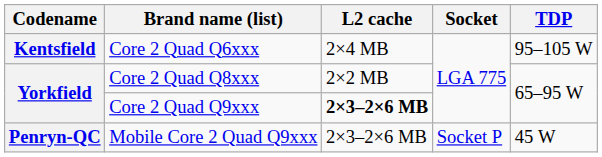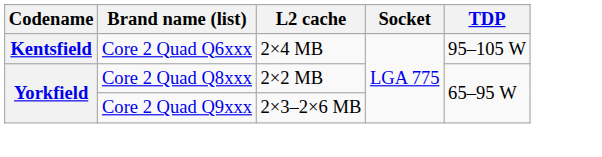 <table class="wikitable">
 <tr>
 <th>Codename</th>
 <th>Brand name (list)</th>
 <th>L2 cache</th>
 <th>Socket</th>
 <th><a href='#'>TDP</a></th>
 </tr>
 <tr>
 <th><a href='#'>Kentsfield</a></th>
 <td><a href='#'>Core 2 Quad Q6xxx</a></td>
 <td>2×4 MB</td>
 <td rowspan="3"><a href='#'>LGA 775</a></td>
 <td>95–105 W</td>
 </tr>
 <tr>
 <th rowspan="2"><a href='#'>Yorkfield</a></th>
 <td><a href='#'>Core 2 Quad Q8xxx</a></td>
 <td>2×2 MB</td>
 <td rowspan="2">65–95 W</td>
 </tr>
 <tr>
 <td><a href='#'>Core 2 Quad Q9xxx</a></td>
-<td><strong>2×3–2×6 MB</strong></td>
-</tr>
-<tr>
-<th><a href='#'>Penryn-QC</a></th>
-<td><a href='#'>Mobile Core 2 Quad Q9xxx</a></td>
 <td>2×3–2×6 MB</td>
-<td><a href='#'>Socket P</a></td>
-<td>45 W</td>
 </tr>
 </table>
